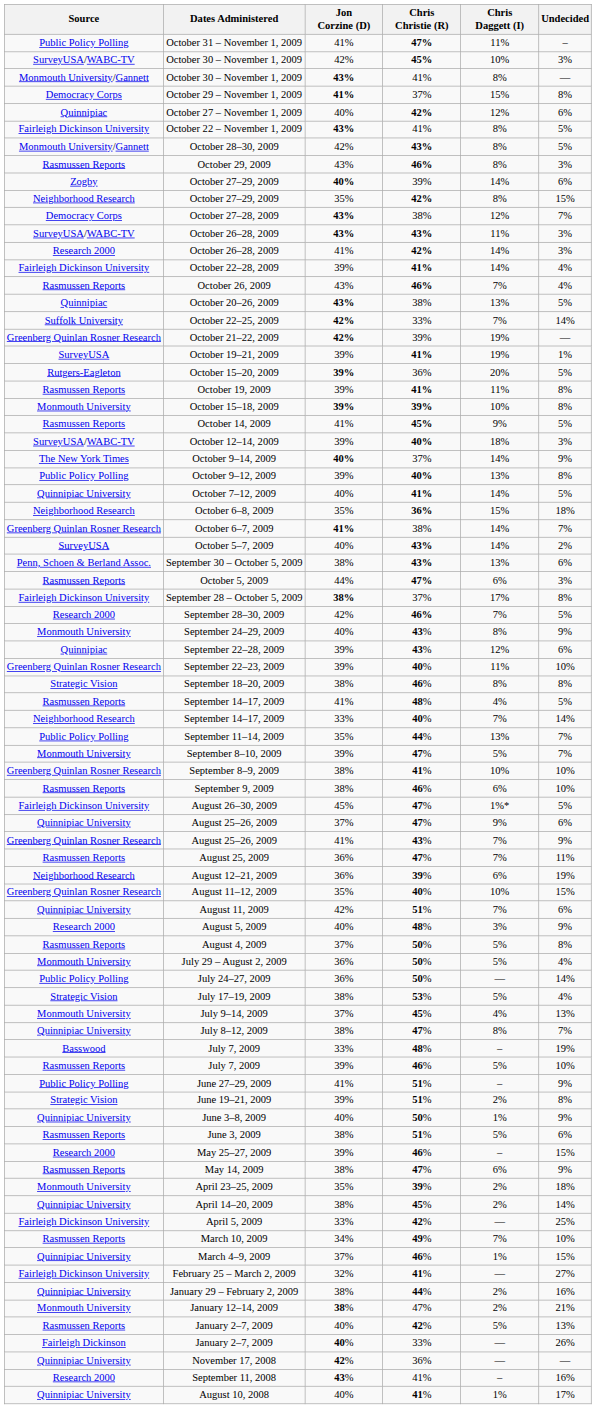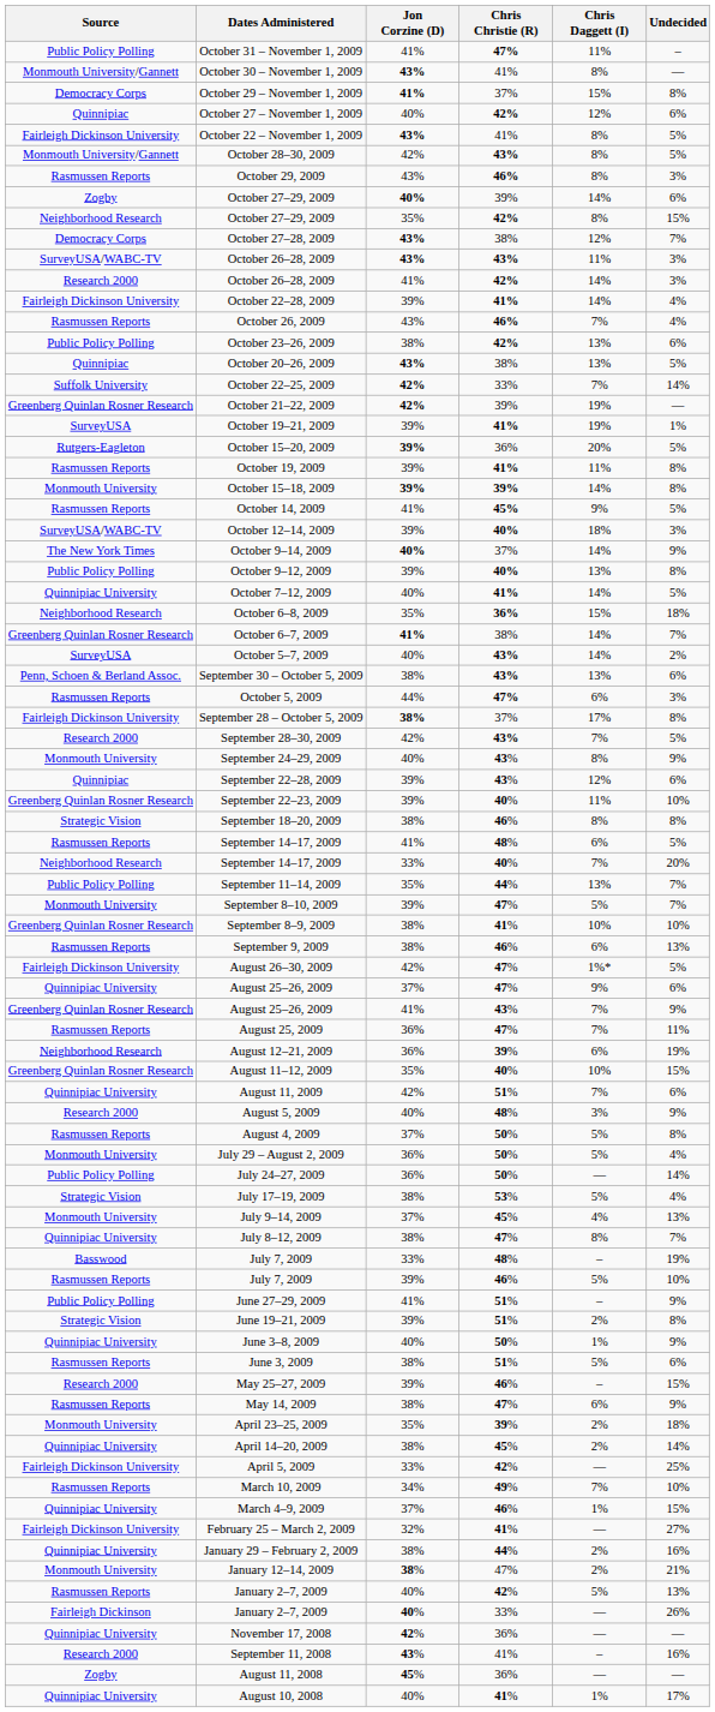 <table class="wikitable sortable mw-collapsible mw-collapsed" style="text-align:center;font-size:90%;line-height:17px">
 <tr>
 <th>Source</th>
 <th>Dates Administered</th>
 <th style="width:100px;">Jon<br>Corzine (D)</th>
 <th style="width:100px;">Chris<br>Christie (R)</th>
 <th style="width:100px;">Chris<br>Daggett (I)</th>
 <th>Undecided</th>
 </tr>
 <tr>
 <td><a href='#'>Public Policy Polling</a></td>
 <td>October 31 – November 1, 2009</td>
 <td align=center>41%</td>
 <td><strong>47%</strong></td>
 <td align=center>11%</td>
 <td align=center>–</td>
-</tr>
-<tr>
-<td><a href='#'>SurveyUSA</a>/<a href='#'>WABC-TV</a></td>
-<td>October 30 – November 1, 2009</td>
-<td align=center>42%</td>
-<td><strong>45%</strong></td>
-<td align=center>10%</td>
-<td align=center>3%</td>
 </tr>
 <tr>
 <td><a href='#'>Monmouth University</a>/<a href='#'>Gannett</a></td>
 <td>October 30 – November 1, 2009</td>
 <td align=center ><strong>43%</strong></td>
 <td align=center>41%</td>
 <td align=center>8%</td>
 <td align=center>—</td>
 </tr>
 <tr>
 <td><a href='#'>Democracy Corps</a></td>
 <td>October 29 – November 1, 2009</td>
 <td align=center ><strong>41%</strong></td>
 <td align=center>37%</td>
 <td align=center>15%</td>
 <td align=center>8%</td>
 </tr>
 <tr>
 <td><a href='#'>Quinnipiac</a></td>
 <td>October 27 – November 1, 2009</td>
 <td align=center>40%</td>
 <td><strong>42%</strong></td>
 <td align=center>12%</td>
 <td align=center>6%</td>
 </tr>
 <tr>
 <td><a href='#'>Fairleigh Dickinson University</a></td>
 <td>October 22 – November 1, 2009</td>
 <td align=center ><strong>43%</strong></td>
 <td align=center>41%</td>
 <td align=center>8%</td>
 <td align=center>5%</td>
 </tr>
 <tr>
 <td><a href='#'>Monmouth University</a>/<a href='#'>Gannett</a></td>
 <td>October 28–30, 2009</td>
 <td align=center>42%</td>
 <td><strong>43%</strong></td>
 <td align=center>8%</td>
 <td align=center>5%</td>
 </tr>
 <tr>
 <td><a href='#'>Rasmussen Reports</a></td>
 <td>October 29, 2009</td>
 <td align=center>43%</td>
 <td><strong>46%</strong></td>
 <td align=center>8%</td>
 <td align=center>3%</td>
 </tr>
 <tr>
 <td><a href='#'>Zogby</a></td>
 <td>October 27–29, 2009</td>
 <td align=center ><strong>40%</strong></td>
 <td align=center>39%</td>
 <td align=center>14%</td>
 <td align=center>6%</td>
 </tr>
 <tr>
 <td><a href='#'>Neighborhood Research</a></td>
 <td>October 27–29, 2009</td>
 <td align=center>35%</td>
 <td><strong>42%</strong></td>
 <td align=center>8%</td>
 <td align=center>15%</td>
 </tr>
 <tr>
 <td><a href='#'>Democracy Corps</a></td>
 <td>October 27–28, 2009</td>
 <td align=center ><strong>43%</strong></td>
 <td align=center>38%</td>
 <td align=center>12%</td>
 <td align=center>7%</td>
 </tr>
 <tr>
 <td><a href='#'>SurveyUSA</a>/<a href='#'>WABC-TV</a></td>
 <td>October 26–28, 2009</td>
 <td align=center><strong>43%</strong></td>
 <td align=center><strong>43%</strong></td>
 <td align=center>11%</td>
 <td align=center>3%</td>
 </tr>
 <tr>
 <td><a href='#'>Research 2000</a></td>
 <td>October 26–28, 2009</td>
 <td align=center>41%</td>
 <td><strong>42%</strong></td>
 <td align=center>14%</td>
 <td align=center>3%</td>
 </tr>
 <tr>
 <td><a href='#'>Fairleigh Dickinson University</a></td>
 <td>October 22–28, 2009</td>
 <td align=center>39%</td>
 <td><strong>41%</strong></td>
 <td align=center>14%</td>
 <td align=center>4%</td>
 </tr>
 <tr>
 <td><a href='#'>Rasmussen Reports</a></td>
 <td>October 26, 2009</td>
 <td align=center>43%</td>
 <td><strong>46%</strong></td>
 <td align=center>7%</td>
 <td align=center>4%</td>
 </tr>
 <tr>
+<td><a href='#'>Public Policy Polling</a></td>
+<td>October 23–26, 2009</td>
+<td align=center>38%</td>
+<td><strong>42%</strong></td>
+<td align=center>13%</td>
+<td align=center>6%</td>
+</tr>
+<tr>
 <td><a href='#'>Quinnipiac</a></td>
 <td>October 20–26, 2009</td>
 <td><strong>43%</strong></td>
 <td align=center>38%</td>
 <td align=center>13%</td>
 <td align=center>5%</td>
 </tr>
 <tr>
 <td><a href='#'>Suffolk University</a></td>
 <td>October 22–25, 2009</td>
 <td><strong>42%</strong></td>
 <td align=center>33%</td>
 <td align=center>7%</td>
 <td align=center>14%</td>
 </tr>
 <tr>
 <td><a href='#'>Greenberg Quinlan Rosner Research</a></td>
 <td>October 21–22, 2009</td>
 <td><strong>42%</strong></td>
 <td align=center>39%</td>
 <td align=center>19%</td>
 <td align=center>—</td>
 </tr>
 <tr>
 <td><a href='#'>SurveyUSA</a></td>
 <td>October 19–21, 2009</td>
 <td align=center>39%</td>
 <td><strong>41%</strong></td>
 <td align=center>19%</td>
 <td align=center>1%</td>
 </tr>
 <tr>
 <td><a href='#'>Rutgers-Eagleton</a></td>
 <td>October 15–20, 2009</td>
 <td><strong>39%</strong></td>
 <td align=center>36%</td>
 <td align=center>20%</td>
 <td align=center>5%</td>
 </tr>
 <tr>
 <td><a href='#'>Rasmussen Reports</a></td>
 <td>October 19, 2009</td>
 <td align=center>39%</td>
 <td><strong>41%</strong></td>
 <td align=center>11%</td>
 <td align=center>8%</td>
 </tr>
 <tr>
 <td><a href='#'>Monmouth University</a></td>
 <td>October 15–18, 2009</td>
 <td align=center><strong>39%</strong></td>
 <td align=center><strong>39%</strong></td>
-<td align=center>10%</td>
+<td align=center>14%</td>
 <td align=center>8%</td>
 </tr>
 <tr>
 <td><a href='#'>Rasmussen Reports</a></td>
 <td>October 14, 2009</td>
 <td align=center>41%</td>
 <td><strong>45%</strong></td>
 <td align=center>9%</td>
 <td align=center>5%</td>
 </tr>
 <tr>
 <td><a href='#'>SurveyUSA</a>/<a href='#'>WABC-TV</a></td>
 <td>October 12–14, 2009</td>
 <td align=center>39%</td>
 <td><strong>40%</strong></td>
 <td align=center>18%</td>
 <td align=center>3%</td>
 </tr>
 <tr>
 <td><a href='#'>The New York Times</a></td>
 <td>October 9–14, 2009</td>
 <td><strong>40%</strong></td>
 <td align=center>37%</td>
 <td align=center>14%</td>
 <td align=center>9%</td>
 </tr>
 <tr>
 <td><a href='#'>Public Policy Polling</a></td>
 <td>October 9–12, 2009</td>
 <td align=center>39%</td>
 <td><strong>40%</strong></td>
 <td align=center>13%</td>
 <td align=center>8%</td>
 </tr>
 <tr>
 <td><a href='#'>Quinnipiac University</a></td>
 <td>October 7–12, 2009</td>
 <td align=center>40%</td>
 <td><strong>41%</strong></td>
 <td align=center>14%</td>
 <td align=center>5%</td>
 </tr>
 <tr>
 <td><a href='#'>Neighborhood Research</a></td>
 <td>October 6–8, 2009</td>
 <td align=center>35%</td>
 <td><strong>36%</strong></td>
 <td align=center>15%</td>
 <td align=center>18%</td>
 </tr>
 <tr>
 <td><a href='#'>Greenberg Quinlan Rosner Research</a></td>
 <td>October 6–7, 2009</td>
 <td><strong>41%</strong></td>
 <td align=center>38%</td>
 <td align=center>14%</td>
 <td align=center>7%</td>
 </tr>
 <tr>
 <td><a href='#'>SurveyUSA</a></td>
 <td>October 5–7, 2009</td>
 <td align=center>40%</td>
 <td><strong>43%</strong></td>
 <td align=center>14%</td>
 <td align=center>2%</td>
 </tr>
 <tr>
 <td><a href='#'>Penn, Schoen & Berland Assoc.</a></td>
 <td>September 30 – October 5, 2009</td>
 <td align=center>38%</td>
 <td><strong>43%</strong></td>
 <td align=center>13%</td>
 <td align=center>6%</td>
 </tr>
 <tr>
 <td><a href='#'>Rasmussen Reports</a></td>
 <td>October 5, 2009</td>
 <td align=center>44%</td>
 <td><strong>47%</strong></td>
 <td align=center>6%</td>
 <td align=center>3%</td>
 </tr>
 <tr>
 <td><a href='#'>Fairleigh Dickinson University</a></td>
 <td>September 28 – October 5, 2009</td>
 <td><strong>38%</strong></td>
 <td align=center>37%</td>
 <td align=center>17%</td>
 <td align=center>8%</td>
 </tr>
 <tr>
 <td><a href='#'>Research 2000</a></td>
 <td>September 28–30, 2009</td>
 <td align=center>42%</td>
-<td><strong>46%</strong></td>
+<td><strong>43%</strong></td>
 <td align=center>7%</td>
 <td align=center>5%</td>
 </tr>
 <tr>
 <td><a href='#'>Monmouth University</a></td>
 <td>September 24–29, 2009</td>
 <td align=center>40%</td>
 <td><strong>43</strong>%</td>
 <td align=center>8%</td>
 <td align=center>9%</td>
 </tr>
 <tr>
 <td><a href='#'>Quinnipiac</a></td>
 <td>September 22–28, 2009</td>
 <td align=center>39%</td>
 <td><strong>43</strong>%</td>
 <td align=center>12%</td>
 <td align=center>6%</td>
 </tr>
 <tr>
 <td><a href='#'>Greenberg Quinlan Rosner Research</a></td>
 <td>September 22–23, 2009</td>
 <td align=center>39%</td>
 <td><strong>40</strong>%</td>
 <td align=center>11%</td>
 <td align=center>10%</td>
 </tr>
 <tr>
 <td><a href='#'>Strategic Vision</a></td>
 <td>September 18–20, 2009</td>
 <td align=center>38%</td>
 <td><strong>46</strong>%</td>
 <td align=center>8%</td>
 <td align=center>8%</td>
 </tr>
 <tr>
 <td><a href='#'>Rasmussen Reports</a></td>
 <td>September 14–17, 2009</td>
 <td align=center>41%</td>
 <td><strong>48</strong>%</td>
-<td align=center>4%</td>
+<td align=center>6%</td>
 <td align=center>5%</td>
 </tr>
 <tr>
 <td><a href='#'>Neighborhood Research</a></td>
 <td>September 14–17, 2009</td>
 <td align=center>33%</td>
 <td><strong>40</strong>%</td>
 <td align=center>7%</td>
-<td align=center>14%</td>
+<td align=center>20%</td>
 </tr>
 <tr>
 <td><a href='#'>Public Policy Polling</a></td>
 <td>September 11–14, 2009</td>
 <td align=center>35%</td>
 <td><strong>44</strong>%</td>
 <td align=center>13%</td>
 <td align=center>7%</td>
 </tr>
 <tr>
 <td><a href='#'>Monmouth University</a></td>
 <td>September 8–10, 2009</td>
 <td align=center>39%</td>
 <td><strong>47</strong>%</td>
 <td align=center>5%</td>
 <td align=center>7%</td>
 </tr>
 <tr>
 <td><a href='#'>Greenberg Quinlan Rosner Research</a></td>
 <td>September 8–9, 2009</td>
 <td align=center>38%</td>
 <td><strong>41</strong>%</td>
 <td align=center>10%</td>
 <td align=center>10%</td>
 </tr>
 <tr>
 <td><a href='#'>Rasmussen Reports</a></td>
 <td>September 9, 2009</td>
 <td align=center>38%</td>
 <td><strong>46</strong>%</td>
 <td align=center>6%</td>
-<td align=center>10%</td>
+<td align=center>13%</td>
 </tr>
 <tr>
 <td><a href='#'>Fairleigh Dickinson University</a></td>
 <td>August 26–30, 2009</td>
-<td align=center>45%</td>
+<td align=center>42%</td>
 <td><strong>47</strong>%</td>
 <td align=center>1%*</td>
 <td align=center>5%</td>
 </tr>
 <tr>
 <td><a href='#'>Quinnipiac University</a></td>
 <td>August 25–26, 2009</td>
 <td align=center>37%</td>
 <td><strong>47</strong>%</td>
 <td align=center>9%</td>
 <td align=center>6%</td>
 </tr>
 <tr>
 <td><a href='#'>Greenberg Quinlan Rosner Research</a></td>
 <td>August 25–26, 2009</td>
 <td align=center>41%</td>
 <td><strong>43</strong>%</td>
 <td align=center>7%</td>
 <td align=center>9%</td>
 </tr>
 <tr>
 <td><a href='#'>Rasmussen Reports</a></td>
 <td>August 25, 2009</td>
 <td align=center>36%</td>
 <td><strong>47</strong>%</td>
 <td align=center>7%</td>
 <td align=center>11%</td>
 </tr>
 <tr>
 <td><a href='#'>Neighborhood Research</a></td>
 <td>August 12–21, 2009</td>
 <td align=center>36%</td>
 <td><strong>39</strong>%</td>
 <td align=center>6%</td>
 <td align=center>19%</td>
 </tr>
 <tr>
 <td><a href='#'>Greenberg Quinlan Rosner Research</a></td>
 <td>August 11–12, 2009</td>
 <td align=center>35%</td>
 <td><strong>40</strong>%</td>
 <td align=center>10%</td>
 <td align=center>15%</td>
 </tr>
 <tr>
 <td><a href='#'>Quinnipiac University</a></td>
 <td>August 11, 2009</td>
 <td align=center>42%</td>
 <td><strong>51</strong>%</td>
 <td align=center>7%</td>
 <td align=center>6%</td>
 </tr>
 <tr>
 <td><a href='#'>Research 2000</a></td>
 <td>August 5, 2009</td>
 <td align=center>40%</td>
 <td><strong>48</strong>%</td>
 <td align=center>3%</td>
 <td align=center>9%</td>
 </tr>
 <tr>
 <td><a href='#'>Rasmussen Reports</a></td>
 <td>August 4, 2009</td>
 <td align=center>37%</td>
 <td><strong>50</strong>%</td>
 <td align=center>5%</td>
 <td align=center>8%</td>
 </tr>
 <tr>
 <td><a href='#'>Monmouth University</a></td>
 <td>July 29 – August 2, 2009</td>
 <td align=center>36%</td>
 <td><strong>50</strong>%</td>
 <td align=center>5%</td>
 <td align=center>4%</td>
 </tr>
 <tr>
 <td><a href='#'>Public Policy Polling</a></td>
 <td>July 24–27, 2009</td>
 <td align=center>36%</td>
 <td><strong>50</strong>%</td>
 <td align=center>—</td>
 <td align=center>14%</td>
 </tr>
 <tr>
 <td><a href='#'>Strategic Vision</a></td>
 <td>July 17–19, 2009</td>
 <td align=center>38%</td>
 <td><strong>53</strong>%</td>
 <td align=center>5%</td>
 <td align=center>4%</td>
 </tr>
 <tr>
 <td><a href='#'>Monmouth University</a></td>
 <td>July 9–14, 2009</td>
 <td align=center>37%</td>
 <td><strong>45</strong>%</td>
 <td align=center>4%</td>
 <td align=center>13%</td>
 </tr>
 <tr>
 <td><a href='#'>Quinnipiac University</a></td>
 <td>July 8–12, 2009</td>
 <td align=center>38%</td>
 <td><strong>47</strong>%</td>
 <td align=center>8%</td>
 <td align=center>7%</td>
 </tr>
 <tr>
 <td><a href='#'>Basswood</a></td>
 <td>July 7, 2009</td>
 <td align=center>33%</td>
 <td><strong>48</strong>%</td>
 <td align=center>–</td>
 <td align=center>19%</td>
 </tr>
 <tr>
 <td><a href='#'>Rasmussen Reports</a></td>
 <td>July 7, 2009</td>
 <td align=center>39%</td>
 <td><strong>46</strong>%</td>
 <td align=center>5%</td>
 <td align=center>10%</td>
 </tr>
 <tr>
 <td><a href='#'>Public Policy Polling</a></td>
 <td>June 27–29, 2009</td>
 <td align=center>41%</td>
 <td><strong>51</strong>%</td>
 <td align=center>–</td>
 <td align=center>9%</td>
 </tr>
 <tr>
 <td><a href='#'>Strategic Vision</a></td>
 <td>June 19–21, 2009</td>
 <td align=center>39%</td>
 <td><strong>51</strong>%</td>
 <td align=center>2%</td>
 <td align=center>8%</td>
 </tr>
 <tr>
 <td><a href='#'>Quinnipiac University</a></td>
 <td>June 3–8, 2009</td>
 <td align=center>40%</td>
 <td><strong>50</strong>%</td>
 <td align=center>1%</td>
 <td align=center>9%</td>
 </tr>
 <tr>
 <td><a href='#'>Rasmussen Reports</a></td>
 <td>June 3, 2009</td>
 <td align=center>38%</td>
 <td><strong>51</strong>%</td>
 <td align=center>5%</td>
 <td align=center>6%</td>
 </tr>
 <tr>
 <td><a href='#'>Research 2000</a></td>
 <td>May 25–27, 2009</td>
 <td align=center>39%</td>
 <td><strong>46</strong>%</td>
 <td align=center>–</td>
 <td align=center>15%</td>
 </tr>
 <tr>
 <td><a href='#'>Rasmussen Reports</a></td>
 <td>May 14, 2009</td>
 <td align=center>38%</td>
 <td><strong>47</strong>%</td>
 <td align=center>6%</td>
 <td align=center>9%</td>
 </tr>
 <tr>
 <td><a href='#'>Monmouth University</a></td>
 <td>April 23–25, 2009</td>
 <td align=center>35%</td>
 <td><strong>39</strong>%</td>
 <td align=center>2%</td>
 <td align=center>18%</td>
 </tr>
 <tr>
 <td><a href='#'>Quinnipiac University</a></td>
 <td>April 14–20, 2009</td>
 <td align=center>38%</td>
 <td><strong>45</strong>%</td>
 <td align=center>2%</td>
 <td align=center>14%</td>
 </tr>
 <tr>
 <td><a href='#'>Fairleigh Dickinson University</a></td>
 <td>April 5, 2009</td>
 <td align=center>33%</td>
 <td><strong>42</strong>%</td>
 <td align=center>—</td>
 <td align=center>25%</td>
 </tr>
 <tr>
 <td><a href='#'>Rasmussen Reports</a></td>
 <td>March 10, 2009</td>
 <td align=center>34%</td>
 <td><strong>49</strong>%</td>
 <td align=center>7%</td>
 <td align=center>10%</td>
 </tr>
 <tr>
 <td><a href='#'>Quinnipiac University</a></td>
 <td>March 4–9, 2009</td>
 <td align=center>37%</td>
 <td><strong>46</strong>%</td>
 <td align=center>1%</td>
 <td align=center>15%</td>
 </tr>
 <tr>
 <td><a href='#'>Fairleigh Dickinson University</a></td>
 <td>February 25 – March 2, 2009</td>
 <td align=center>32%</td>
 <td><strong>41</strong>%</td>
 <td align=center>—</td>
 <td align=center>27%</td>
 </tr>
 <tr>
 <td><a href='#'>Quinnipiac University</a></td>
 <td>January 29 – February 2, 2009</td>
 <td align=center>38%</td>
 <td><strong>44</strong>%</td>
 <td align=center>2%</td>
 <td align=center>16%</td>
 </tr>
 <tr>
 <td><a href='#'>Monmouth University</a></td>
 <td>January 12–14, 2009</td>
 <td><strong>38</strong>%</td>
 <td align=center>47%</td>
 <td align=center>2%</td>
 <td align=center>21%</td>
 </tr>
 <tr>
 <td><a href='#'>Rasmussen Reports</a></td>
 <td>January 2–7, 2009</td>
 <td align=center>40%</td>
 <td><strong>42</strong>%</td>
 <td align=center>5%</td>
 <td align=center>13%</td>
 </tr>
 <tr>
 <td><a href='#'>Fairleigh Dickinson</a></td>
 <td>January 2–7, 2009</td>
 <td><strong>40</strong>%</td>
 <td align=center>33%</td>
 <td align=center>—</td>
 <td align=center>26%</td>
 </tr>
 <tr>
 <td><a href='#'>Quinnipiac University</a></td>
 <td>November 17, 2008</td>
 <td><strong>42</strong>%</td>
 <td align=center>36%</td>
 <td align=center>—</td>
 <td align=center>—</td>
 </tr>
 <tr>
 <td><a href='#'>Research 2000</a></td>
 <td>September 11, 2008</td>
 <td><strong>43</strong>%</td>
 <td align=center>41%</td>
 <td align=center>–</td>
 <td align=center>16%</td>
 </tr>
 <tr>
+<td><a href='#'>Zogby</a></td>
+<td>August 11, 2008</td>
+<td><strong>45</strong>%</td>
+<td align=center>36%</td>
+<td align=center>—</td>
+<td align=center>—</td>
+</tr>
+<tr>
 <td><a href='#'>Quinnipiac University</a></td>
 <td>August 10, 2008</td>
 <td align=center>40%</td>
 <td><strong>41</strong>%</td>
 <td align=center>1%</td>
 <td align=center>17%</td>
 </tr>
 </table>
